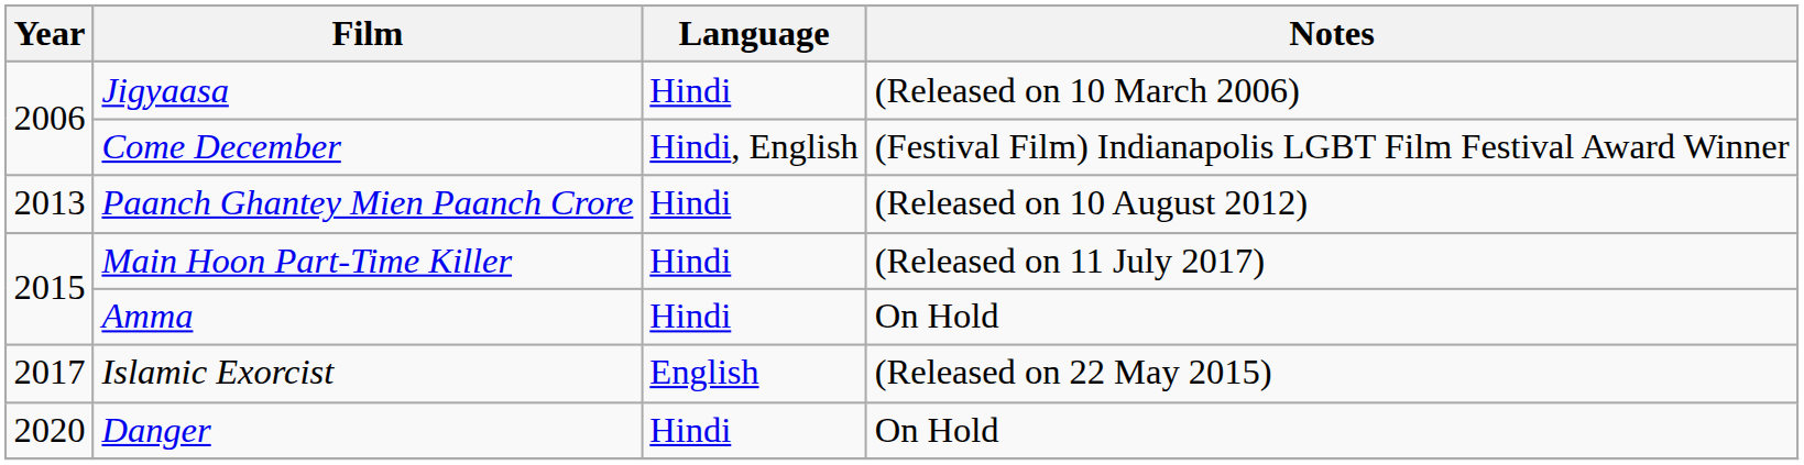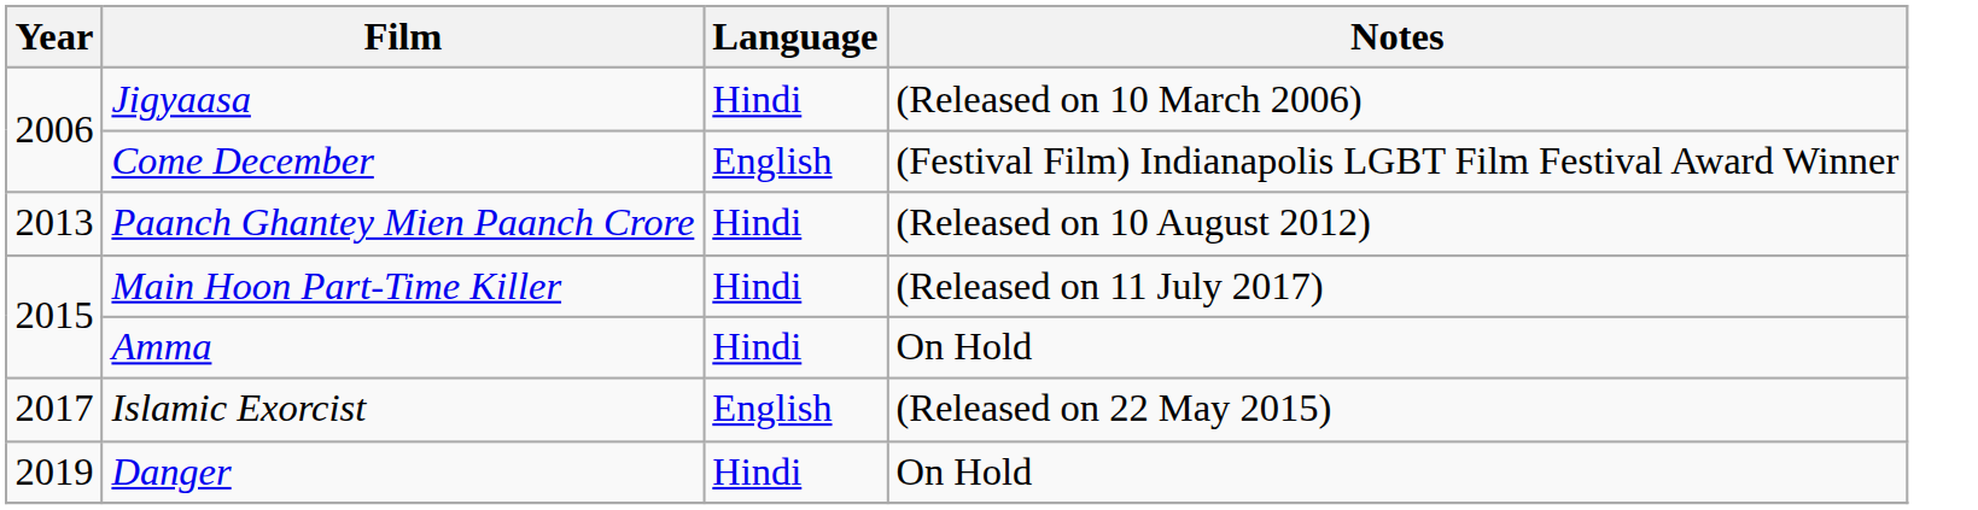 <table class="wikitable">
 <tr style="background:#ccc; text-align:center;">
 <th>Year</th>
 <th>Film</th>
 <th>Language</th>
 <th>Notes</th>
 </tr>
 <tr>
 <td rowspan="2">2006</td>
 <td><em><a href='#'>Jigyaasa</a></em></td>
 <td><a href='#'>Hindi</a></td>
 <td>(Released on 10 March 2006)</td>
 </tr>
 <tr>
 <td><em><a href='#'>Come December</a></em></td>
-<td><a href='#'>Hindi</a>, English</td>
+<td><a href='#'>English</a></td>
 <td>(Festival Film) Indianapolis LGBT Film Festival Award Winner</td>
 </tr>
 <tr>
 <td>2013</td>
 <td><em><a href='#'>Paanch Ghantey Mien Paanch Crore</a></em></td>
 <td><a href='#'>Hindi</a></td>
 <td>(Released on 10 August 2012)</td>
 </tr>
 <tr>
 <td rowspan="2">2015</td>
 <td><em><a href='#'>Main Hoon Part-Time Killer</a></em></td>
 <td><a href='#'>Hindi</a></td>
 <td>(Released on 11 July 2017)</td>
 </tr>
 <tr>
 <td><em><a href='#'>Amma</a></em> </td>
 <td><a href='#'>Hindi</a></td>
 <td>On Hold</td>
 </tr>
 <tr>
 <td rowspan="1">2017</td>
 <td><em>Islamic Exorcist</em></td>
 <td><a href='#'>English</a></td>
 <td>(Released on 22 May 2015)</td>
 </tr>
 <tr>
-<td rowspan="1">2020</td>
+<td rowspan="1">2019</td>
 <td><em><a href='#'>Danger</a></em> </td>
 <td><a href='#'>Hindi</a></td>
 <td>On Hold</td>
 </tr>
 <tr>
 </tr>
 </table>
